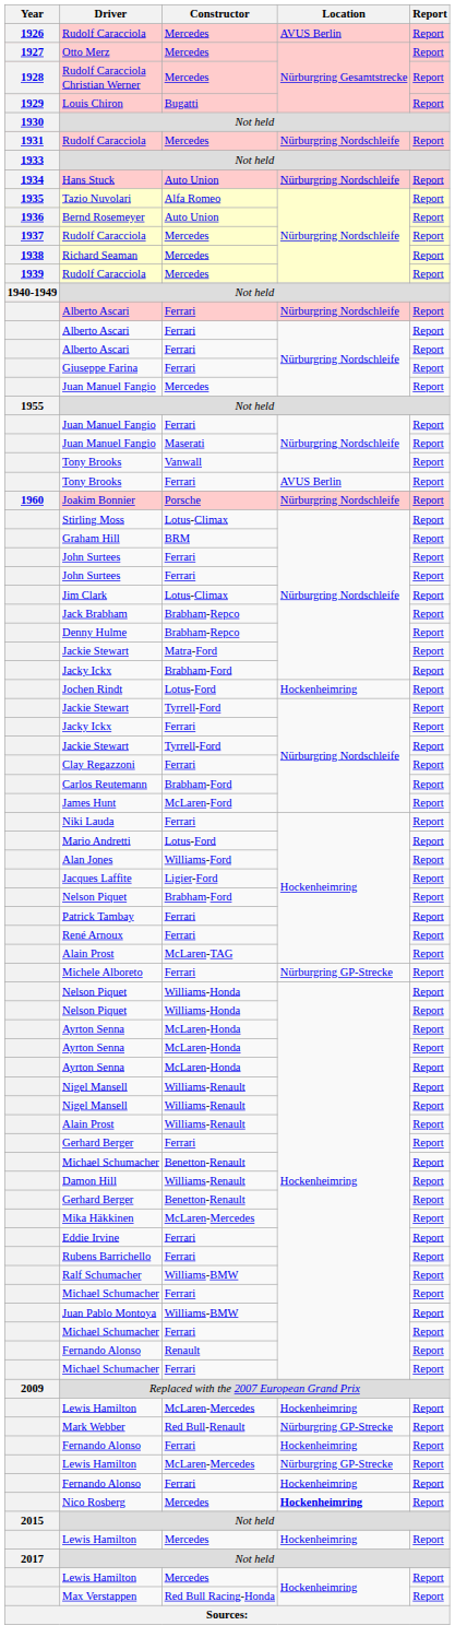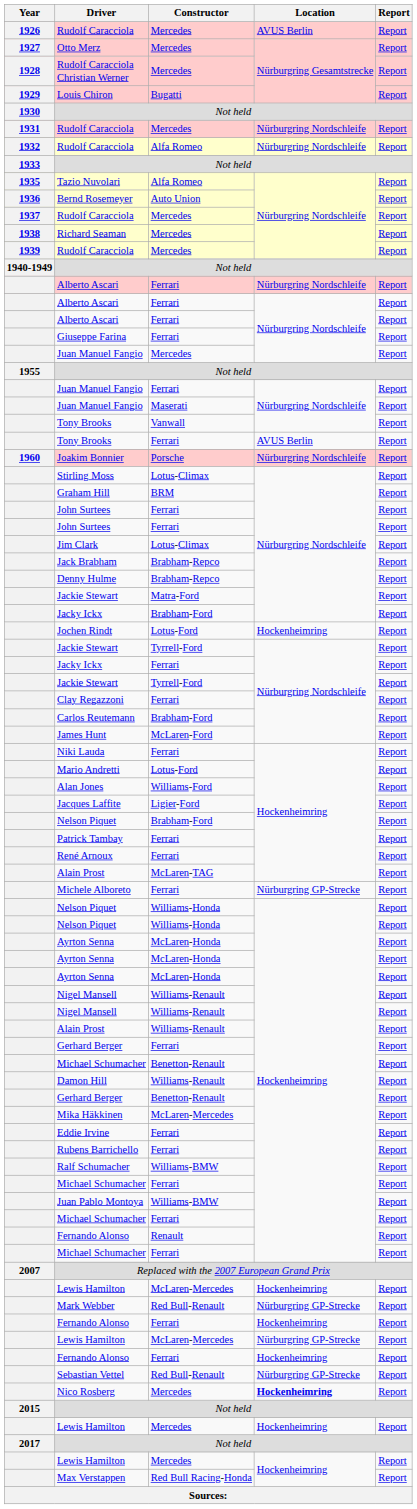 <table class="wikitable" style="font-size: 95%;">
 <tr>
 <th>Year</th>
 <th>Driver</th>
 <th>Constructor</th>
 <th>Location</th>
 <th>Report</th>
 </tr>
 <tr style="background:#fcc;">
 <th><a href='#'>1926</a></th>
 <td> <a href='#'>Rudolf Caracciola</a></td>
 <td><a href='#'>Mercedes</a></td>
 <td><a href='#'>AVUS Berlin</a></td>
 <td><a href='#'>Report</a></td>
 </tr>
 <tr style="background:#fcc;">
 <th><a href='#'>1927</a></th>
 <td> <a href='#'>Otto Merz</a></td>
 <td><a href='#'>Mercedes</a></td>
 <td rowspan="3"><a href='#'>Nürburgring Gesamtstrecke</a></td>
 <td><a href='#'>Report</a></td>
 </tr>
 <tr style="background:#fcc;">
 <th><a href='#'>1928</a></th>
 <td> <a href='#'>Rudolf Caracciola</a><br> <a href='#'>Christian Werner</a></td>
 <td><a href='#'>Mercedes</a></td>
 <td><a href='#'>Report</a></td>
 </tr>
 <tr style="background:#fcc;">
 <th><a href='#'>1929</a></th>
 <td> <a href='#'>Louis Chiron</a></td>
 <td><a href='#'>Bugatti</a></td>
 <td><a href='#'>Report</a></td>
 </tr>
 <tr style="background:#ddd;">
 <th><a href='#'>1930</a></th>
 <td align=center colspan=4><em>Not held</em></td>
 </tr>
 <tr style="background:#fcc;">
 <th><a href='#'>1931</a></th>
 <td> <a href='#'>Rudolf Caracciola</a></td>
 <td><a href='#'>Mercedes</a></td>
 <td><a href='#'>Nürburgring Nordschleife</a></td>
 <td><a href='#'>Report</a></td>
 </tr>
+<tr style="background:#ffc;">
+<th><a href='#'>1932</a></th>
+<td> <a href='#'>Rudolf Caracciola</a></td>
+<td><a href='#'>Alfa Romeo</a></td>
+<td><a href='#'>Nürburgring Nordschleife</a></td>
+<td><a href='#'>Report</a></td>
+</tr>
 <tr style="background:#ddd;">
 <th><a href='#'>1933</a></th>
 <td align=center colspan=4><em>Not held</em></td>
-</tr>
-<tr style="background:#fcc;">
-<th><a href='#'>1934</a></th>
-<td> <a href='#'>Hans Stuck</a></td>
-<td><a href='#'>Auto Union</a></td>
-<td><a href='#'>Nürburgring Nordschleife</a></td>
-<td><a href='#'>Report</a></td>
 </tr>
 <tr style="background:#ffc;">
 <th><a href='#'>1935</a></th>
 <td> <a href='#'>Tazio Nuvolari</a></td>
 <td><a href='#'>Alfa Romeo</a></td>
 <td rowspan="5"><a href='#'>Nürburgring Nordschleife</a></td>
 <td><a href='#'>Report</a></td>
 </tr>
 <tr style="background:#ffc;">
 <th><a href='#'>1936</a></th>
 <td> <a href='#'>Bernd Rosemeyer</a></td>
 <td><a href='#'>Auto Union</a></td>
 <td><a href='#'>Report</a></td>
 </tr>
 <tr style="background:#ffc;">
 <th><a href='#'>1937</a></th>
 <td> <a href='#'>Rudolf Caracciola</a></td>
 <td><a href='#'>Mercedes</a></td>
 <td><a href='#'>Report</a></td>
 </tr>
 <tr style="background:#ffc;">
 <th><a href='#'>1938</a></th>
 <td> <a href='#'>Richard Seaman</a></td>
 <td><a href='#'>Mercedes</a></td>
 <td><a href='#'>Report</a></td>
 </tr>
 <tr style="background:#ffc;">
 <th><a href='#'>1939</a></th>
 <td> <a href='#'>Rudolf Caracciola</a></td>
 <td><a href='#'>Mercedes</a></td>
 <td><a href='#'>Report</a></td>
 </tr>
 <tr style="background:#ddd;">
 <th>1940-1949</th>
 <td colspan="4" align="center"><em>Not held</em></td>
 </tr>
 <tr style="background:#fcc;">
 <th></th>
 <td> <a href='#'>Alberto Ascari</a></td>
 <td><a href='#'>Ferrari</a></td>
 <td><a href='#'>Nürburgring Nordschleife</a></td>
 <td><a href='#'>Report</a></td>
 </tr>
 <tr>
 <th></th>
 <td> <a href='#'>Alberto Ascari</a></td>
 <td><a href='#'>Ferrari</a></td>
 <td rowspan="4"><a href='#'>Nürburgring Nordschleife</a></td>
 <td><a href='#'>Report</a></td>
 </tr>
 <tr>
 <th></th>
 <td> <a href='#'>Alberto Ascari</a></td>
 <td><a href='#'>Ferrari</a></td>
 <td><a href='#'>Report</a></td>
 </tr>
 <tr>
 <th></th>
 <td> <a href='#'>Giuseppe Farina</a></td>
 <td><a href='#'>Ferrari</a></td>
 <td><a href='#'>Report</a></td>
 </tr>
 <tr>
 <th></th>
 <td> <a href='#'>Juan Manuel Fangio</a></td>
 <td><a href='#'>Mercedes</a></td>
 <td><a href='#'>Report</a></td>
 </tr>
 <tr style="background:#ddd;">
 <th>1955</th>
 <td align=center colspan=4><em>Not held</em></td>
 </tr>
 <tr>
 <th></th>
 <td> <a href='#'>Juan Manuel Fangio</a></td>
 <td><a href='#'>Ferrari</a></td>
 <td rowspan="3"><a href='#'>Nürburgring Nordschleife</a></td>
 <td><a href='#'>Report</a></td>
 </tr>
 <tr>
 <th></th>
 <td> <a href='#'>Juan Manuel Fangio</a></td>
 <td><a href='#'>Maserati</a></td>
 <td><a href='#'>Report</a></td>
 </tr>
 <tr>
 <th></th>
 <td> <a href='#'>Tony Brooks</a></td>
 <td><a href='#'>Vanwall</a></td>
 <td><a href='#'>Report</a></td>
 </tr>
 <tr>
 <th></th>
 <td> <a href='#'>Tony Brooks</a></td>
 <td><a href='#'>Ferrari</a></td>
 <td><a href='#'>AVUS Berlin</a></td>
 <td><a href='#'>Report</a></td>
 </tr>
 <tr style="background:#fcc;">
 <th><a href='#'>1960</a></th>
 <td> <a href='#'>Joakim Bonnier</a></td>
 <td><a href='#'>Porsche</a></td>
 <td><a href='#'>Nürburgring Nordschleife</a></td>
 <td><a href='#'>Report</a></td>
 </tr>
 <tr>
 <th></th>
 <td> <a href='#'>Stirling Moss</a></td>
 <td><a href='#'>Lotus</a>-<a href='#'>Climax</a></td>
 <td rowspan="9"><a href='#'>Nürburgring Nordschleife</a></td>
 <td><a href='#'>Report</a></td>
 </tr>
 <tr>
 <th></th>
 <td> <a href='#'>Graham Hill</a></td>
 <td><a href='#'>BRM</a></td>
 <td><a href='#'>Report</a></td>
 </tr>
 <tr>
 <th></th>
 <td> <a href='#'>John Surtees</a></td>
 <td><a href='#'>Ferrari</a></td>
 <td><a href='#'>Report</a></td>
 </tr>
 <tr>
 <th></th>
 <td> <a href='#'>John Surtees</a></td>
 <td><a href='#'>Ferrari</a></td>
 <td><a href='#'>Report</a></td>
 </tr>
 <tr>
 <th></th>
 <td> <a href='#'>Jim Clark</a></td>
 <td><a href='#'>Lotus</a>-<a href='#'>Climax</a></td>
 <td><a href='#'>Report</a></td>
 </tr>
 <tr>
 <th></th>
 <td> <a href='#'>Jack Brabham</a></td>
 <td><a href='#'>Brabham</a>-<a href='#'>Repco</a></td>
 <td><a href='#'>Report</a></td>
 </tr>
 <tr>
 <th></th>
 <td> <a href='#'>Denny Hulme</a></td>
 <td><a href='#'>Brabham</a>-<a href='#'>Repco</a></td>
 <td><a href='#'>Report</a></td>
 </tr>
 <tr>
 <th></th>
 <td> <a href='#'>Jackie Stewart</a></td>
 <td><a href='#'>Matra</a>-<a href='#'>Ford</a></td>
 <td><a href='#'>Report</a></td>
 </tr>
 <tr>
 <th></th>
 <td> <a href='#'>Jacky Ickx</a></td>
 <td><a href='#'>Brabham</a>-<a href='#'>Ford</a></td>
 <td><a href='#'>Report</a></td>
 </tr>
 <tr>
 <th></th>
 <td> <a href='#'>Jochen Rindt</a></td>
 <td><a href='#'>Lotus</a>-<a href='#'>Ford</a></td>
 <td><a href='#'>Hockenheimring</a></td>
 <td><a href='#'>Report</a></td>
 </tr>
 <tr>
 <th></th>
 <td> <a href='#'>Jackie Stewart</a></td>
 <td><a href='#'>Tyrrell</a>-<a href='#'>Ford</a></td>
 <td rowspan="6"><a href='#'>Nürburgring Nordschleife</a></td>
 <td><a href='#'>Report</a></td>
 </tr>
 <tr>
 <th></th>
 <td> <a href='#'>Jacky Ickx</a></td>
 <td><a href='#'>Ferrari</a></td>
 <td><a href='#'>Report</a></td>
 </tr>
 <tr>
 <th></th>
 <td> <a href='#'>Jackie Stewart</a></td>
 <td><a href='#'>Tyrrell</a>-<a href='#'>Ford</a></td>
 <td><a href='#'>Report</a></td>
 </tr>
 <tr>
 <th></th>
 <td> <a href='#'>Clay Regazzoni</a></td>
 <td><a href='#'>Ferrari</a></td>
 <td><a href='#'>Report</a></td>
 </tr>
 <tr>
 <th></th>
 <td> <a href='#'>Carlos Reutemann</a></td>
 <td><a href='#'>Brabham</a>-<a href='#'>Ford</a></td>
 <td><a href='#'>Report</a></td>
 </tr>
 <tr>
 <th></th>
 <td> <a href='#'>James Hunt</a></td>
 <td><a href='#'>McLaren</a>-<a href='#'>Ford</a></td>
 <td><a href='#'>Report</a></td>
 </tr>
 <tr>
 <th></th>
 <td> <a href='#'>Niki Lauda</a></td>
 <td><a href='#'>Ferrari</a></td>
 <td rowspan="8"><a href='#'>Hockenheimring</a></td>
 <td><a href='#'>Report</a></td>
 </tr>
 <tr>
 <th></th>
 <td> <a href='#'>Mario Andretti</a></td>
 <td><a href='#'>Lotus</a>-<a href='#'>Ford</a></td>
 <td><a href='#'>Report</a></td>
 </tr>
 <tr>
 <th></th>
 <td> <a href='#'>Alan Jones</a></td>
 <td><a href='#'>Williams</a>-<a href='#'>Ford</a></td>
 <td><a href='#'>Report</a></td>
 </tr>
 <tr>
 <th></th>
 <td> <a href='#'>Jacques Laffite</a></td>
 <td><a href='#'>Ligier</a>-<a href='#'>Ford</a></td>
 <td><a href='#'>Report</a></td>
 </tr>
 <tr>
 <th></th>
 <td> <a href='#'>Nelson Piquet</a></td>
 <td><a href='#'>Brabham</a>-<a href='#'>Ford</a></td>
 <td><a href='#'>Report</a></td>
 </tr>
 <tr>
 <th></th>
 <td> <a href='#'>Patrick Tambay</a></td>
 <td><a href='#'>Ferrari</a></td>
 <td><a href='#'>Report</a></td>
 </tr>
 <tr>
 <th></th>
 <td> <a href='#'>René Arnoux</a></td>
 <td><a href='#'>Ferrari</a></td>
 <td><a href='#'>Report</a></td>
 </tr>
 <tr>
 <th></th>
 <td> <a href='#'>Alain Prost</a></td>
 <td><a href='#'>McLaren</a>-<a href='#'>TAG</a></td>
 <td><a href='#'>Report</a></td>
 </tr>
 <tr>
 <th></th>
 <td> <a href='#'>Michele Alboreto</a></td>
 <td><a href='#'>Ferrari</a></td>
 <td><a href='#'>Nürburgring GP-Strecke</a></td>
 <td><a href='#'>Report</a></td>
 </tr>
 <tr>
 <th></th>
 <td> <a href='#'>Nelson Piquet</a></td>
 <td><a href='#'>Williams</a>-<a href='#'>Honda</a></td>
 <td rowspan="21"><a href='#'>Hockenheimring</a></td>
 <td><a href='#'>Report</a></td>
 </tr>
 <tr>
 <th></th>
 <td> <a href='#'>Nelson Piquet</a></td>
 <td><a href='#'>Williams</a>-<a href='#'>Honda</a></td>
 <td><a href='#'>Report</a></td>
 </tr>
 <tr>
 <th></th>
 <td> <a href='#'>Ayrton Senna</a></td>
 <td><a href='#'>McLaren</a>-<a href='#'>Honda</a></td>
 <td><a href='#'>Report</a></td>
 </tr>
 <tr>
 <th></th>
 <td> <a href='#'>Ayrton Senna</a></td>
 <td><a href='#'>McLaren</a>-<a href='#'>Honda</a></td>
 <td><a href='#'>Report</a></td>
 </tr>
 <tr>
 <th></th>
 <td> <a href='#'>Ayrton Senna</a></td>
 <td><a href='#'>McLaren</a>-<a href='#'>Honda</a></td>
 <td><a href='#'>Report</a></td>
 </tr>
 <tr>
 <th></th>
 <td> <a href='#'>Nigel Mansell</a></td>
 <td><a href='#'>Williams</a>-<a href='#'>Renault</a></td>
 <td><a href='#'>Report</a></td>
 </tr>
 <tr>
 <th></th>
 <td> <a href='#'>Nigel Mansell</a></td>
 <td><a href='#'>Williams</a>-<a href='#'>Renault</a></td>
 <td><a href='#'>Report</a></td>
 </tr>
 <tr>
 <th></th>
 <td> <a href='#'>Alain Prost</a></td>
 <td><a href='#'>Williams</a>-<a href='#'>Renault</a></td>
 <td><a href='#'>Report</a></td>
 </tr>
 <tr>
 <th></th>
 <td> <a href='#'>Gerhard Berger</a></td>
 <td><a href='#'>Ferrari</a></td>
 <td><a href='#'>Report</a></td>
 </tr>
 <tr>
 <th></th>
 <td> <a href='#'>Michael Schumacher</a></td>
 <td><a href='#'>Benetton</a>-<a href='#'>Renault</a></td>
 <td><a href='#'>Report</a></td>
 </tr>
 <tr>
 <th></th>
 <td> <a href='#'>Damon Hill</a></td>
 <td><a href='#'>Williams</a>-<a href='#'>Renault</a></td>
 <td><a href='#'>Report</a></td>
 </tr>
 <tr>
 <th></th>
 <td> <a href='#'>Gerhard Berger</a></td>
 <td><a href='#'>Benetton</a>-<a href='#'>Renault</a></td>
 <td><a href='#'>Report</a></td>
 </tr>
 <tr>
 <th></th>
 <td> <a href='#'>Mika Häkkinen</a></td>
 <td><a href='#'>McLaren</a>-<a href='#'>Mercedes</a></td>
 <td><a href='#'>Report</a></td>
 </tr>
 <tr>
 <th></th>
 <td> <a href='#'>Eddie Irvine</a></td>
 <td><a href='#'>Ferrari</a></td>
 <td><a href='#'>Report</a></td>
 </tr>
 <tr>
 <th></th>
 <td> <a href='#'>Rubens Barrichello</a></td>
 <td><a href='#'>Ferrari</a></td>
 <td><a href='#'>Report</a></td>
 </tr>
 <tr>
 <th></th>
 <td> <a href='#'>Ralf Schumacher</a></td>
 <td><a href='#'>Williams</a>-<a href='#'>BMW</a></td>
 <td><a href='#'>Report</a></td>
 </tr>
 <tr>
 <th></th>
 <td> <a href='#'>Michael Schumacher</a></td>
 <td><a href='#'>Ferrari</a></td>
 <td><a href='#'>Report</a></td>
 </tr>
 <tr>
 <th></th>
 <td> <a href='#'>Juan Pablo Montoya</a></td>
 <td><a href='#'>Williams</a>-<a href='#'>BMW</a></td>
 <td><a href='#'>Report</a></td>
 </tr>
 <tr>
 <th></th>
 <td> <a href='#'>Michael Schumacher</a></td>
 <td><a href='#'>Ferrari</a></td>
 <td><a href='#'>Report</a></td>
 </tr>
 <tr>
 <th></th>
 <td> <a href='#'>Fernando Alonso</a></td>
 <td><a href='#'>Renault</a></td>
 <td><a href='#'>Report</a></td>
 </tr>
 <tr>
 <th></th>
 <td> <a href='#'>Michael Schumacher</a></td>
 <td><a href='#'>Ferrari</a></td>
 <td><a href='#'>Report</a></td>
 </tr>
 <tr style="background:#ddd;">
-<th>2009</th>
+<th>2007</th>
 <td align=center colspan=4><em>Replaced with the <a href='#'>2007 European Grand Prix</a></em></td>
 </tr>
 <tr>
 <th></th>
 <td> <a href='#'>Lewis Hamilton</a></td>
 <td><a href='#'>McLaren</a>-<a href='#'>Mercedes</a></td>
 <td><a href='#'>Hockenheimring</a></td>
 <td><a href='#'>Report</a></td>
 </tr>
 <tr>
 <th></th>
 <td> <a href='#'>Mark Webber</a></td>
 <td><a href='#'>Red Bull</a>-<a href='#'>Renault</a></td>
 <td><a href='#'>Nürburgring GP-Strecke</a></td>
 <td><a href='#'>Report</a></td>
 </tr>
 <tr>
 <th></th>
 <td> <a href='#'>Fernando Alonso</a></td>
 <td><a href='#'>Ferrari</a></td>
 <td><a href='#'>Hockenheimring</a></td>
 <td><a href='#'>Report</a></td>
 </tr>
 <tr>
 <th></th>
 <td> <a href='#'>Lewis Hamilton</a></td>
 <td><a href='#'>McLaren</a>-<a href='#'>Mercedes</a></td>
 <td><a href='#'>Nürburgring GP-Strecke</a></td>
 <td><a href='#'>Report</a></td>
 </tr>
 <tr>
 <th></th>
 <td> <a href='#'>Fernando Alonso</a></td>
 <td><a href='#'>Ferrari</a></td>
 <td><a href='#'>Hockenheimring</a></td>
+<td><a href='#'>Report</a></td>
+</tr>
+<tr>
+<th></th>
+<td> <a href='#'>Sebastian Vettel</a></td>
+<td><a href='#'>Red Bull</a>-<a href='#'>Renault</a></td>
+<td><a href='#'>Nürburgring GP-Strecke</a></td>
 <td><a href='#'>Report</a></td>
 </tr>
 <tr>
 <th></th>
 <td> <a href='#'>Nico Rosberg</a></td>
 <td><a href='#'>Mercedes</a></td>
 <td><strong><a href='#'>Hockenheimring</a></strong></td>
 <td><a href='#'>Report</a></td>
 </tr>
 <tr style="background:#ddd;">
 <th>2015</th>
 <td align=center colspan=4><em>Not held</em></td>
 </tr>
 <tr>
 <th></th>
 <td> <a href='#'>Lewis Hamilton</a></td>
 <td><a href='#'>Mercedes</a></td>
 <td><a href='#'>Hockenheimring</a></td>
 <td><a href='#'>Report</a></td>
 </tr>
 <tr style="background:#ddd;">
 <th>2017</th>
 <td align=center colspan=4><em>Not held</em></td>
 </tr>
 <tr>
 <th></th>
 <td> <a href='#'>Lewis Hamilton</a></td>
 <td><a href='#'>Mercedes</a></td>
 <td rowspan="2"><a href='#'>Hockenheimring</a></td>
 <td><a href='#'>Report</a></td>
 </tr>
 <tr>
 <th></th>
 <td> <a href='#'>Max Verstappen</a></td>
 <td><a href='#'>Red Bull Racing</a>-<a href='#'>Honda</a></td>
 <td><a href='#'>Report</a></td>
 </tr>
 <tr>
 <th colspan=5>Sources:</th>
 </tr>
 </table>
